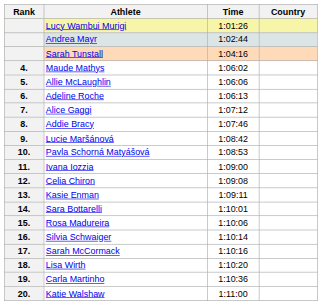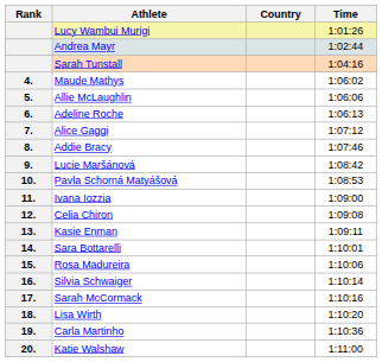 <table class="wikitable" width=40% style="font-size:90%; text-align:center;">
 <tr align=center bgcolor="#EFEFEF">
 <th>Rank</th>
 <th align=left>Athlete</th>
+<th align=left>Country</th>
 <th>Time</th>
-<th align=left>Country</th>
 </tr>
 <tr align="center" valign="top" bgcolor="#F7F6A8">
 <th></th>
 <td align=left><a href='#'>Lucy Wambui Murigi</a></td>
+<td align=left></td>
 <td>1:01:26</td>
-<td align=left></td>
 </tr>
 <tr align="center" valign="top" bgcolor="#DCE5E5">
 <th></th>
 <td align=left><a href='#'>Andrea Mayr</a></td>
+<td align=left></td>
 <td>1:02:44</td>
-<td align=left></td>
 </tr>
 <tr align="center" valign="top" bgcolor="#FFDAB9">
 <th></th>
 <td align=left><a href='#'>Sarah Tunstall</a></td>
+<td align=left></td>
 <td>1:04:16</td>
-<td align=left></td>
 </tr>
 <tr align="center" valign="top" bgcolor="#FFFFFF">
 <th>4.</th>
 <td align=left><a href='#'>Maude Mathys</a></td>
+<td align=left></td>
 <td>1:06:02</td>
-<td align=left></td>
 </tr>
 <tr align="center" valign="top" bgcolor="#FFFFFF">
 <th>5.</th>
 <td align=left><a href='#'>Allie McLaughlin</a></td>
+<td align=left></td>
 <td>1:06:06</td>
-<td align=left></td>
 </tr>
 <tr align="center" valign="top" bgcolor="#FFFFFF">
 <th>6.</th>
 <td align=left><a href='#'>Adeline Roche</a></td>
+<td align=left></td>
 <td>1:06:13</td>
-<td align=left></td>
 </tr>
 <tr align="center" valign="top" bgcolor="#FFFFFF">
 <th>7.</th>
 <td align=left><a href='#'>Alice Gaggi</a></td>
+<td align=left></td>
 <td>1:07:12</td>
-<td align=left></td>
 </tr>
 <tr align="center" valign="top" bgcolor="#FFFFFF">
 <th>8.</th>
 <td align=left><a href='#'>Addie Bracy</a></td>
+<td align=left></td>
 <td>1:07:46</td>
-<td align=left></td>
 </tr>
 <tr align="center" valign="top" bgcolor="#FFFFFF">
 <th>9.</th>
 <td align=left><a href='#'>Lucie Maršánová</a></td>
+<td align=left></td>
 <td>1:08:42</td>
-<td align=left></td>
 </tr>
 <tr align="center" valign="top" bgcolor="#FFFFFF">
 <th>10.</th>
 <td align=left><a href='#'>Pavla Schorná Matyášová</a></td>
+<td align=left></td>
 <td>1:08:53</td>
-<td align=left></td>
 </tr>
 <tr align="center" valign="top" bgcolor="#FFFFFF">
 <th>11.</th>
 <td align=left><a href='#'>Ivana Iozzia</a></td>
+<td align=left></td>
 <td>1:09:00</td>
-<td align=left></td>
 </tr>
 <tr align="center" valign="top" bgcolor="#FFFFFF">
 <th>12.</th>
 <td align=left><a href='#'>Celia Chiron</a></td>
+<td align=left></td>
 <td>1:09:08</td>
-<td align=left></td>
 </tr>
 <tr align="center" valign="top" bgcolor="#FFFFFF">
 <th>13.</th>
 <td align=left><a href='#'>Kasie Enman</a></td>
+<td align=left></td>
 <td>1:09:11</td>
-<td align=left></td>
 </tr>
 <tr align="center" valign="top" bgcolor="#FFFFFF">
 <th>14.</th>
 <td align=left><a href='#'>Sara Bottarelli</a></td>
+<td align=left></td>
 <td>1:10:01</td>
-<td align=left></td>
 </tr>
 <tr align="center" valign="top" bgcolor="#FFFFFF">
 <th>15.</th>
 <td align=left><a href='#'>Rosa Madureira</a></td>
+<td align=left></td>
 <td>1:10:06</td>
-<td align=left></td>
 </tr>
 <tr align="center" valign="top" bgcolor="#FFFFFF">
 <th>16.</th>
 <td align=left><a href='#'>Silvia Schwaiger</a></td>
+<td align=left></td>
 <td>1:10:14</td>
-<td align=left></td>
 </tr>
 <tr align="center" valign="top" bgcolor="#FFFFFF">
 <th>17.</th>
 <td align=left><a href='#'>Sarah McCormack</a></td>
+<td align=left></td>
 <td>1:10:16</td>
-<td align=left></td>
 </tr>
 <tr align="center" valign="top" bgcolor="#FFFFFF">
 <th>18.</th>
 <td align=left><a href='#'>Lisa Wirth</a></td>
+<td align=left></td>
 <td>1:10:20</td>
-<td align=left></td>
 </tr>
 <tr align="center" valign="top" bgcolor="#FFFFFF">
 <th>19.</th>
 <td align=left><a href='#'>Carla Martinho</a></td>
+<td align=left></td>
 <td>1:10:36</td>
-<td align=left></td>
 </tr>
 <tr align="center" valign="top" bgcolor="#FFFFFF">
 <th>20.</th>
 <td align=left><a href='#'>Katie Walshaw</a></td>
+<td align=left></td>
 <td>1:11:00</td>
-<td align=left></td>
 </tr>
 </table>
